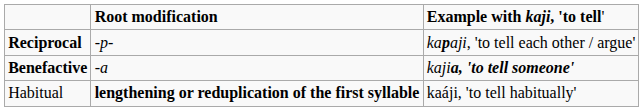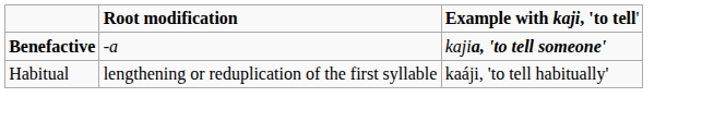 <table class="wikitable">
 <tr>
 <td></td>
 <td><strong>Root modification</strong></td>
 <td><strong>Example with <em>kaji</em>, 'to tell</strong>'</td>
-</tr>
-<tr>
-<td><strong>Reciprocal</strong></td>
-<td><em>-p-</em></td>
-<td><em>ka<strong>p</strong>aji</em>, 'to tell each other / argue'</td>
 </tr>
 <tr>
 <td><strong>Benefactive</strong></td>
 <td><em>-a</em></td>
 <td><em>kaji<strong>a<strong><em>, 'to tell someone'</td>
 </tr>
 <tr>
 <td></strong>Habitual<strong></td>
-<td><strong></em>lengthening or reduplication of the first syllable<em></strong></td>
+<td></em>lengthening or reduplication of the first syllable<em></td>
 <td></em></strong>kaá</strong>ji</em>, 'to tell habitually'</td>
 </tr>
 </table>
